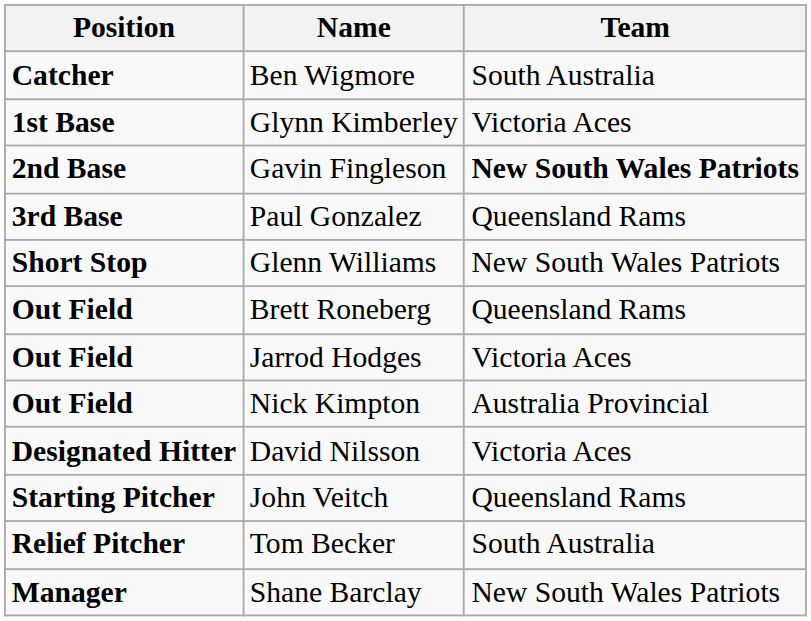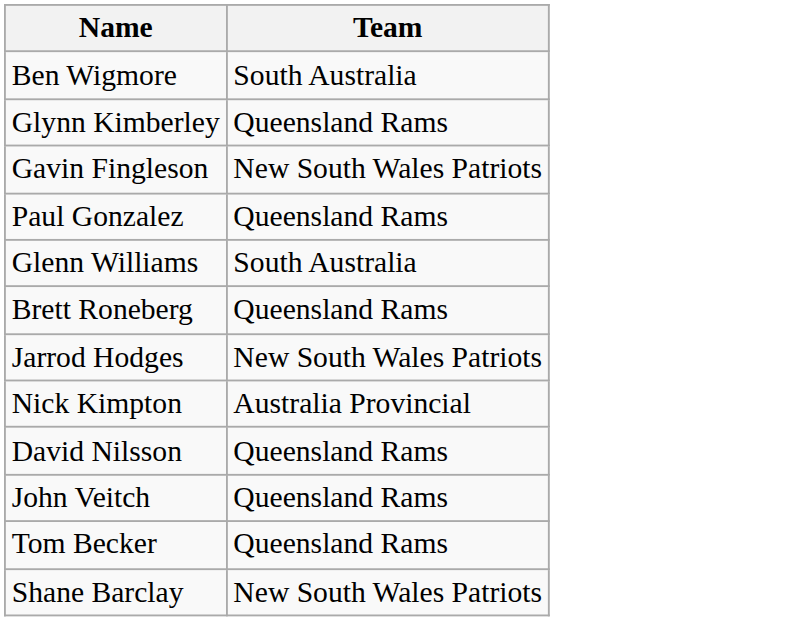 <table class="wikitable">
 <tr>
-<th>Position</th>
 <th>Name</th>
 <th>Team</th>
 </tr>
 <tr>
-<td><strong>Catcher</strong></td>
 <td>Ben Wigmore</td>
 <td>South Australia</td>
 </tr>
 <tr>
-<td><strong>1st Base</strong></td>
 <td>Glynn Kimberley</td>
-<td>Victoria Aces</td>
+<td>Queensland Rams</td>
 </tr>
 <tr>
-<td><strong>2nd Base</strong></td>
 <td>Gavin Fingleson</td>
-<td><strong>New South Wales Patriots</strong></td>
+<td>New South Wales Patriots</td>
 </tr>
 <tr>
-<td><strong>3rd Base</strong></td>
 <td>Paul Gonzalez</td>
 <td>Queensland Rams</td>
 </tr>
 <tr>
-<td><strong>Short Stop</strong></td>
 <td>Glenn Williams</td>
-<td>New South Wales Patriots</td>
+<td>South Australia</td>
 </tr>
 <tr>
-<td><strong>Out Field</strong></td>
 <td>Brett Roneberg</td>
 <td>Queensland Rams</td>
 </tr>
 <tr>
-<td><strong>Out Field</strong></td>
 <td>Jarrod Hodges</td>
-<td>Victoria Aces</td>
+<td>New South Wales Patriots</td>
 </tr>
 <tr>
-<td><strong>Out Field</strong></td>
 <td>Nick Kimpton</td>
 <td>Australia Provincial</td>
 </tr>
 <tr>
-<td><strong>Designated Hitter</strong></td>
 <td>David Nilsson</td>
-<td>Victoria Aces</td>
+<td>Queensland Rams</td>
 </tr>
 <tr>
-<td><strong>Starting Pitcher</strong></td>
 <td>John Veitch</td>
 <td>Queensland Rams</td>
 </tr>
 <tr>
-<td><strong>Relief Pitcher</strong></td>
 <td>Tom Becker</td>
-<td>South Australia</td>
+<td>Queensland Rams</td>
 </tr>
 <tr>
-<td><strong>Manager</strong></td>
 <td>Shane Barclay</td>
 <td>New South Wales Patriots</td>
 </tr>
 </table>
